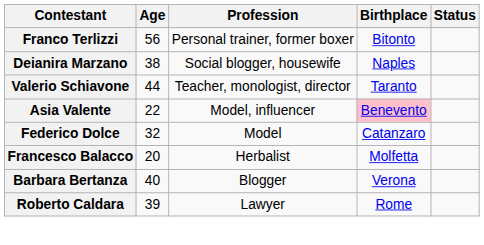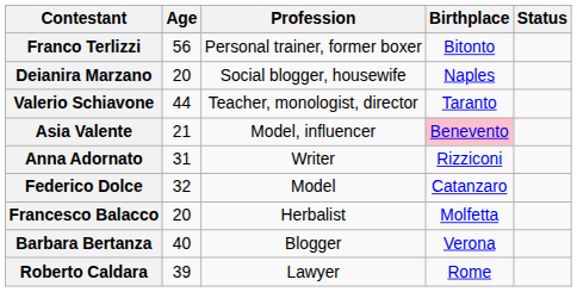 <table class="wikitable sortable" style="text-align:center; line-height:20px; width:auto;">
 <tr>
 <th>Contestant</th>
 <th>Age</th>
 <th>Profession</th>
 <th>Birthplace</th>
 <th>Status</th>
 </tr>
 <tr>
 <th>Franco Terlizzi</th>
 <td>56</td>
 <td>Personal trainer, former boxer</td>
 <td><a href='#'>Bitonto</a></td>
 <td></td>
 </tr>
 <tr>
 <th>Deianira Marzano</th>
-<td>38</td>
+<td>20</td>
 <td>Social blogger, housewife</td>
 <td><a href='#'>Naples</a></td>
 <td></td>
 </tr>
 <tr>
 <th>Valerio Schiavone</th>
 <td>44</td>
 <td>Teacher, monologist, director</td>
 <td><a href='#'>Taranto</a></td>
 <td></td>
 </tr>
 <tr>
 <th>Asia Valente</th>
-<td>22</td>
+<td>21</td>
 <td>Model, influencer</td>
 <td style="background: pink;"><a href='#'>Benevento</a></td>
+<td></td>
+</tr>
+<tr>
+<th>Anna Adornato</th>
+<td>31</td>
+<td>Writer</td>
+<td><a href='#'>Rizziconi</a></td>
 <td></td>
 </tr>
 <tr>
 <th>Federico Dolce</th>
 <td>32</td>
 <td>Model</td>
 <td><a href='#'>Catanzaro</a></td>
 <td></td>
 </tr>
 <tr>
 <th>Francesco Balacco</th>
 <td>20</td>
 <td>Herbalist</td>
 <td><a href='#'>Molfetta</a></td>
 <td></td>
 </tr>
 <tr>
 <th>Barbara Bertanza</th>
 <td>40</td>
 <td>Blogger</td>
 <td><a href='#'>Verona</a></td>
 <td></td>
 </tr>
 <tr>
 <th>Roberto Caldara</th>
 <td>39</td>
 <td>Lawyer</td>
 <td><a href='#'>Rome</a></td>
 <td></td>
 </tr>
 </table>
